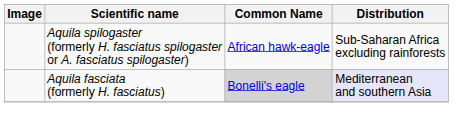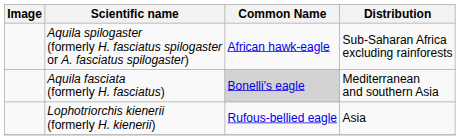 <table class="wikitable">
 <tr>
 <th>Image</th>
 <th>Scientific name</th>
 <th>Common Name</th>
 <th>Distribution</th>
 </tr>
 <tr>
 <td></td>
 <td><em>Aquila spilogaster</em><br>(formerly <em>H. fasciatus spilogaster</em><br>or <em>A. fasciatus spilogaster</em>)</td>
 <td><a href='#'>African hawk-eagle</a></td>
 <td>Sub-Saharan Africa<br>excluding rainforests</td>
 </tr>
 <tr>
 <td></td>
 <td><em>Aquila fasciata</em><br>(formerly <em>H. fasciatus</em>)</td>
 <td style="background: lightgrey;"><a href='#'>Bonelli's eagle</a></td>
-<td style="background: lavender;">Mediterranean<br> and southern Asia</td>
+<td>Mediterranean<br> and southern Asia</td>
+</tr>
+<tr>
+<td></td>
+<td><em>Lophotriorchis kienerii</em><br>(formerly <em>H. kienerii</em>)</td>
+<td><a href='#'>Rufous-bellied eagle</a></td>
+<td>Asia</td>
 </tr>
 <tr>
 </tr>
 </table>
